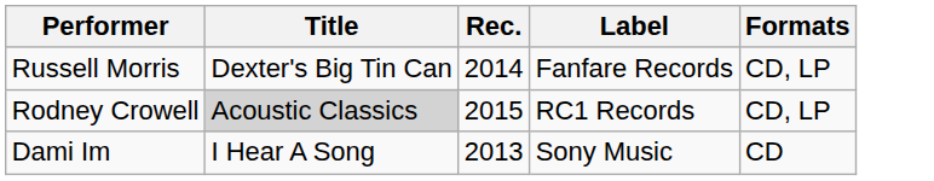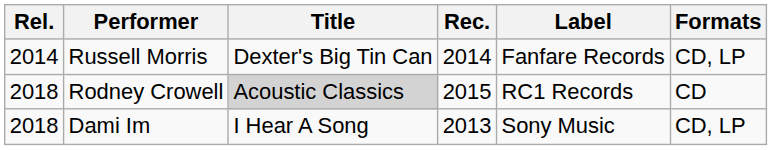 <table class="wikitable sortable">
 <tr>
+<th>Rel.</th>
 <th>Performer</th>
 <th>Title</th>
 <th>Rec.</th>
 <th>Label</th>
 <th>Formats</th>
 </tr>
 <tr>
+<td>2014</td>
 <td>Russell Morris</td>
 <td>Dexter's Big Tin Can</td>
 <td>2014</td>
 <td>Fanfare Records</td>
 <td>CD, LP</td>
 </tr>
 <tr>
+<td>2018</td>
 <td>Rodney Crowell</td>
 <td style="background: lightgrey;">Acoustic Classics</td>
 <td>2015</td>
 <td>RC1 Records</td>
-<td>CD, LP</td>
+<td>CD</td>
 </tr>
 <tr>
+<td>2018</td>
 <td>Dami Im</td>
 <td>I Hear A Song</td>
 <td>2013</td>
 <td>Sony Music</td>
-<td>CD</td>
+<td>CD, LP</td>
 </tr>
 </table>
